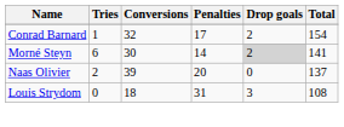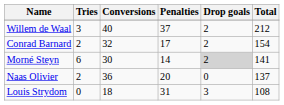 <table class="wikitable">
 <tr>
 <th>Name</th>
 <th>Tries</th>
 <th>Conversions</th>
 <th>Penalties</th>
 <th>Drop goals</th>
 <th>Total</th>
 </tr>
 <tr bgcolor="#d0ffd0" align="center">
 </tr>
 <tr>
+<td align="left"><a href='#'>Willem de Waal</a></td>
+<td>3</td>
+<td>40</td>
+<td>37</td>
+<td>2</td>
+<td>212</td>
+</tr>
+<tr>
 <td align="left"><a href='#'>Conrad Barnard</a></td>
-<td>1</td>
+<td>2</td>
 <td>32</td>
 <td>17</td>
 <td>2</td>
 <td>154</td>
 </tr>
 <tr>
 <td align="left"><a href='#'>Morné Steyn</a></td>
 <td>6</td>
 <td>30</td>
 <td>14</td>
 <td style="background: lightgrey;">2</td>
 <td>141</td>
 </tr>
 <tr>
 <td align="left"><a href='#'>Naas Olivier</a></td>
 <td>2</td>
-<td>39</td>
+<td>36</td>
 <td>20</td>
 <td>0</td>
 <td>137</td>
 </tr>
 <tr>
 <td align="left"><a href='#'>Louis Strydom</a></td>
 <td>0</td>
 <td>18</td>
 <td>31</td>
 <td>3</td>
 <td>108</td>
 </tr>
 </table>
